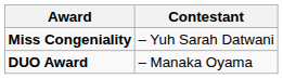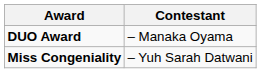 <table class="wikitable unsortable" style="font-size:95%;">
 <tr>
 <th>Award</th>
 <th>Contestant</th>
 </tr>
 <tr>
+<td><strong>DUO Award</strong></td>
+<td><strong></strong> – Manaka Oyama</td>
+</tr>
+<tr>
 <td><strong>Miss Congeniality</strong></td>
 <td><strong></strong> – Yuh Sarah Datwani</td>
 </tr>
-<tr>
-<td><strong>DUO Award</strong></td>
-<td><strong></strong> – Manaka Oyama</td>
-</tr>
 </table>
